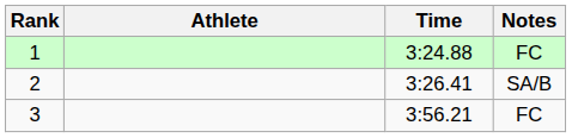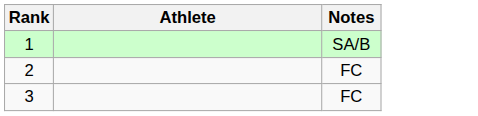 <table class=wikitable style="text-align:center">
 <tr>
 <th width=40>Rank</th>
 <th width=250>Athlete</th>
-<th width=80>Time</th>
 <th width=50>Notes</th>
 </tr>
 <tr bgcolor="ccffcc">
 <td>1</td>
 <td align=left></td>
-<td>3:24.88</td>
-<td>FC</td>
+<td>SA/B</td>
 </tr>
 <tr>
 <td>2</td>
 <td align=left></td>
-<td>3:26.41</td>
-<td>SA/B</td>
+<td>FC</td>
 </tr>
 <tr>
 <td>3</td>
 <td align=left></td>
-<td>3:56.21</td>
 <td>FC</td>
 </tr>
 </table>
